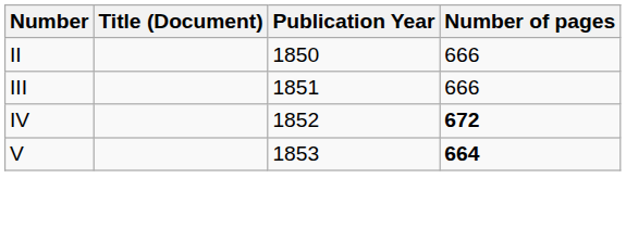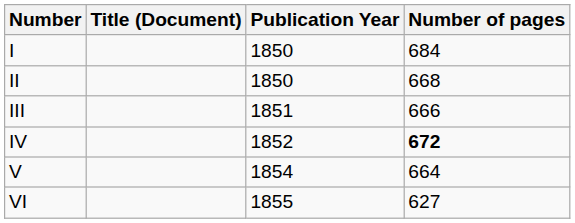 <table class="wikitable sortable" style="max-width:40em;">
 <tr>
 <th>Number</th>
 <th>Title (Document)</th>
 <th>Publication Year</th>
 <th>Number of pages</th>
 </tr>
 <tr>
+<td>I</td>
+<td><strong></strong></td>
+<td>1850</td>
+<td>684</td>
+</tr>
+<tr>
 <td>II</td>
 <td><strong></strong></td>
 <td>1850</td>
-<td>666</td>
+<td>668</td>
 </tr>
 <tr>
 <td>III</td>
 <td><strong></strong></td>
 <td>1851</td>
 <td>666</td>
 </tr>
 <tr>
 <td>IV</td>
 <td><strong></strong></td>
 <td>1852</td>
 <td><strong>672</strong></td>
 </tr>
 <tr>
 <td>V</td>
 <td><strong></strong></td>
-<td>1853</td>
-<td><strong>664</strong></td>
+<td>1854</td>
+<td>664</td>
+</tr>
+<tr>
+<td>VI</td>
+<td><strong></strong></td>
+<td>1855</td>
+<td>627</td>
 </tr>
 </table>
